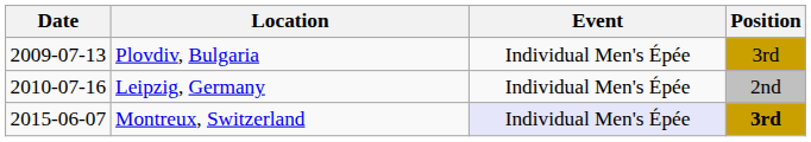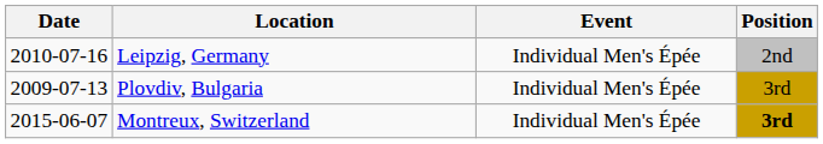 <table class="wikitable" style="text-align:center;">
 <tr>
 <th>Date</th>
 <th style="width:17em">Location</th>
 <th style="width:12em">Event</th>
 <th>Position</th>
 </tr>
 <tr>
+<td>2010-07-16</td>
+<td rowspan="1" align="left"> <a href='#'>Leipzig</a>, <a href='#'>Germany</a></td>
+<td>Individual Men's Épée</td>
+<td bgcolor="silver">2nd</td>
+</tr>
+<tr>
 <td>2009-07-13</td>
 <td rowspan="1" align="left"> <a href='#'>Plovdiv</a>, <a href='#'>Bulgaria</a></td>
 <td>Individual Men's Épée</td>
 <td bgcolor="caramel">3rd</td>
 </tr>
 <tr>
-<td>2010-07-16</td>
-<td rowspan="1" align="left"> <a href='#'>Leipzig</a>, <a href='#'>Germany</a></td>
-<td>Individual Men's Épée</td>
-<td bgcolor="silver">2nd</td>
-</tr>
-<tr>
 <td>2015-06-07</td>
 <td rowspan="1" align="left"> <a href='#'>Montreux</a>, <a href='#'>Switzerland</a></td>
-<td style="background: lavender;">Individual Men's Épée</td>
+<td>Individual Men's Épée</td>
 <td bgcolor="caramel"><strong>3rd</strong></td>
 </tr>
 </table>
